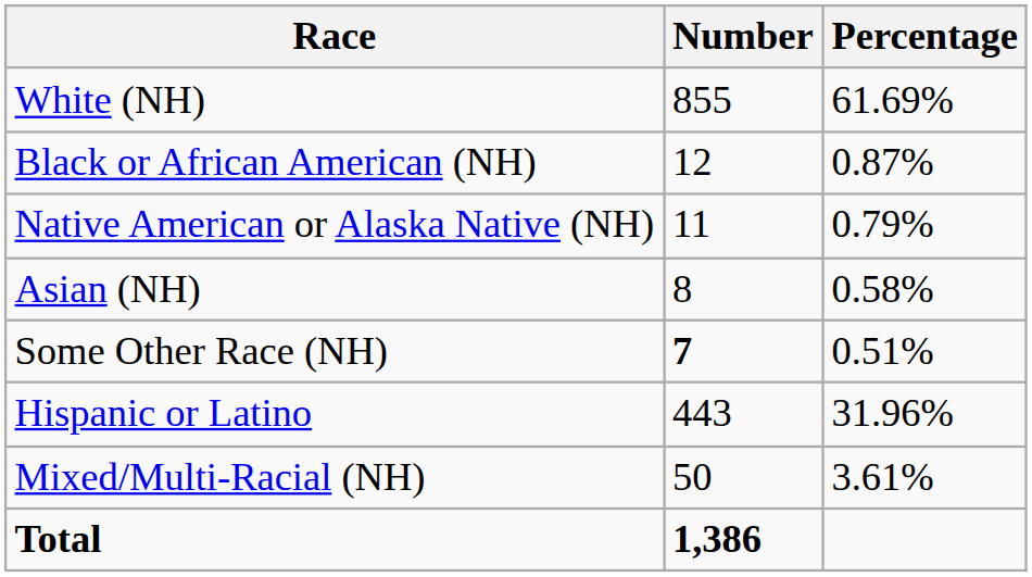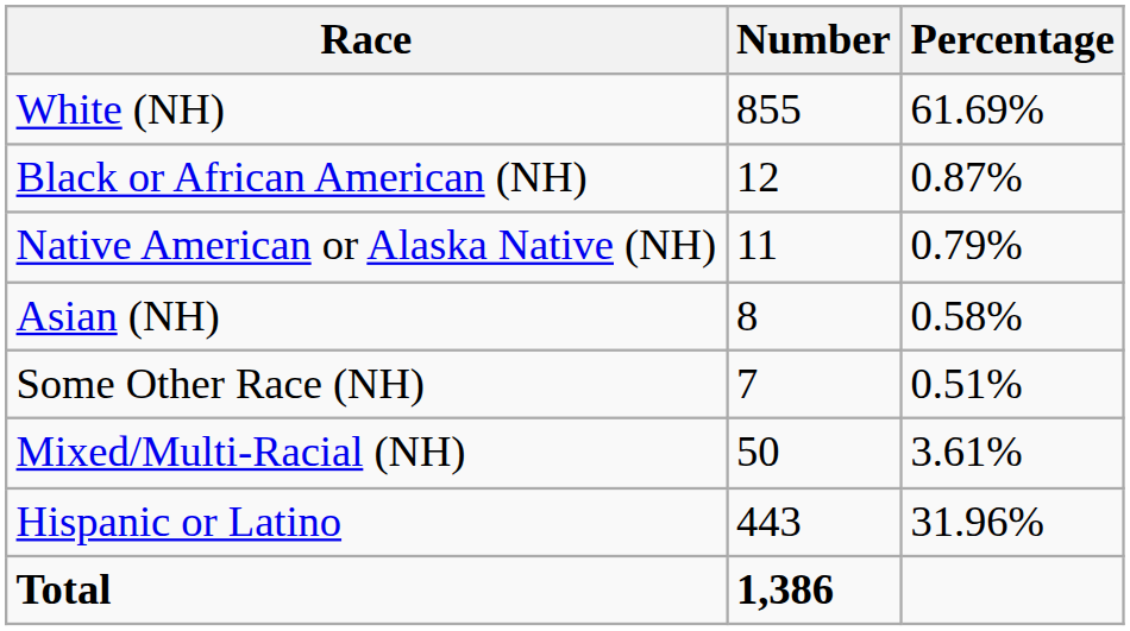 <table class="wikitable">
 <tr>
 <th>Race</th>
 <th>Number</th>
 <th>Percentage</th>
 </tr>
 <tr>
 <td><a href='#'>White</a> (NH)</td>
 <td>855</td>
 <td>61.69%</td>
 </tr>
 <tr>
 <td><a href='#'>Black or African American</a> (NH)</td>
 <td>12</td>
 <td>0.87%</td>
 </tr>
 <tr>
 <td><a href='#'>Native American</a> or <a href='#'>Alaska Native</a> (NH)</td>
 <td>11</td>
 <td>0.79%</td>
 </tr>
 <tr>
 <td><a href='#'>Asian</a> (NH)</td>
 <td>8</td>
 <td>0.58%</td>
 </tr>
 <tr>
 <td>Some Other Race (NH)</td>
-<td><strong>7</strong></td>
+<td>7</td>
 <td>0.51%</td>
+</tr>
+<tr>
+<td><a href='#'>Mixed/Multi-Racial</a> (NH)</td>
+<td>50</td>
+<td>3.61%</td>
 </tr>
 <tr>
 <td><a href='#'>Hispanic or Latino</a></td>
 <td>443</td>
 <td>31.96%</td>
 </tr>
 <tr>
-<td><a href='#'>Mixed/Multi-Racial</a> (NH)</td>
-<td>50</td>
-<td>3.61%</td>
-</tr>
-<tr>
 <td><strong>Total</strong></td>
 <td><strong>1,386</strong></td>
 <td></td>
 </tr>
 </table>
